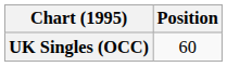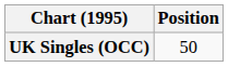 <table class="wikitable plainrowheaders" style="text-align:center">
 <tr>
 <th>Chart (1995)</th>
 <th>Position</th>
 </tr>
 <tr>
 <th scope="row">UK Singles (OCC)</th>
-<td>60</td>
+<td>50</td>
 </tr>
 </table>
